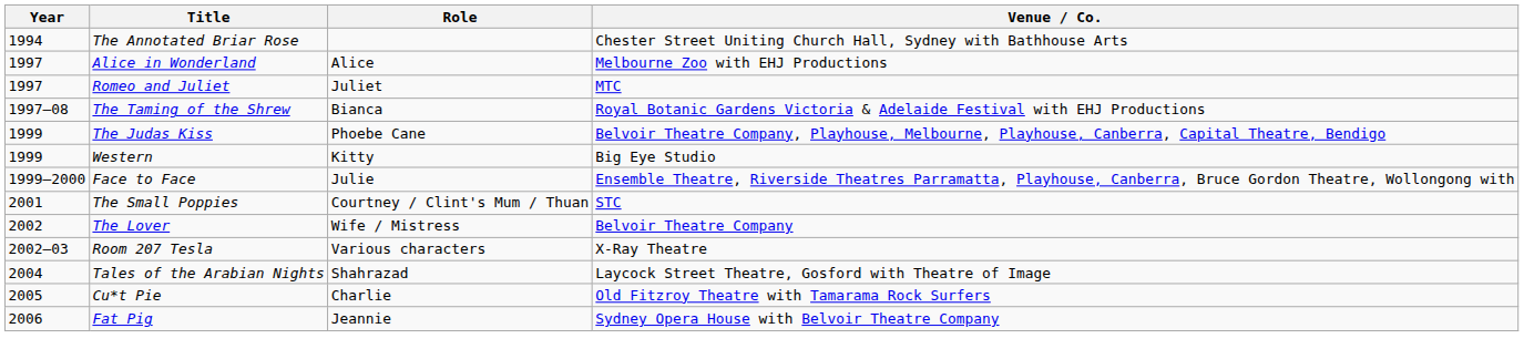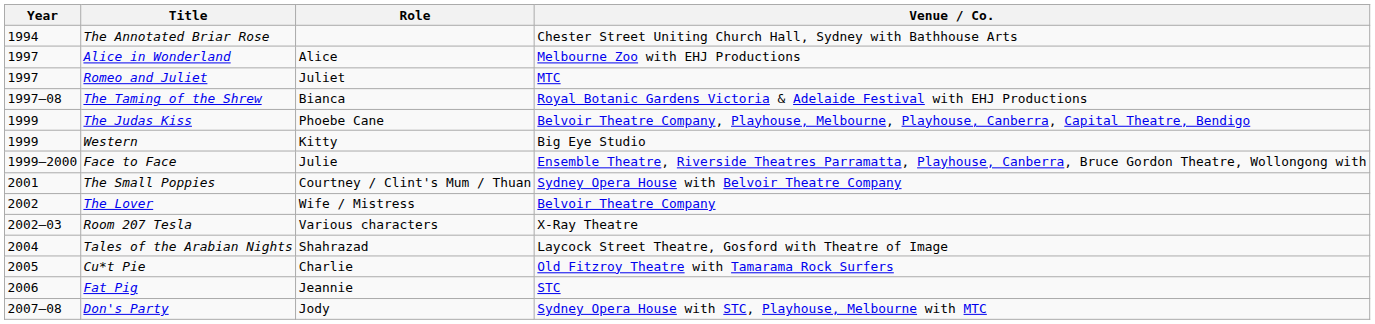 <table class="wikitable">
 <tr>
 <th>Year</th>
 <th>Title</th>
 <th>Role</th>
 <th>Venue / Co.</th>
 </tr>
 <tr>
 <td>1994</td>
 <td><em>The Annotated Briar Rose</em></td>
 <td></td>
 <td>Chester Street Uniting Church Hall, Sydney with Bathhouse Arts</td>
 </tr>
 <tr>
 <td>1997</td>
 <td><em><a href='#'>Alice in Wonderland</a></em></td>
 <td>Alice</td>
 <td><a href='#'>Melbourne Zoo</a> with EHJ Productions</td>
 </tr>
 <tr>
 <td>1997</td>
 <td><em><a href='#'>Romeo and Juliet</a></em></td>
 <td>Juliet</td>
 <td><a href='#'>MTC</a></td>
 </tr>
 <tr>
 <td>1997–08</td>
 <td><em><a href='#'>The Taming of the Shrew</a></em></td>
 <td>Bianca</td>
 <td><a href='#'>Royal Botanic Gardens Victoria</a> & <a href='#'>Adelaide Festival</a> with EHJ Productions</td>
 </tr>
 <tr>
 <td>1999</td>
 <td><em><a href='#'>The Judas Kiss</a></em></td>
 <td>Phoebe Cane</td>
 <td><a href='#'>Belvoir Theatre Company</a>, <a href='#'>Playhouse, Melbourne</a>, <a href='#'>Playhouse, Canberra</a>, <a href='#'>Capital Theatre, Bendigo</a></td>
 </tr>
 <tr>
 <td>1999</td>
 <td><em>Western</em></td>
 <td>Kitty</td>
 <td>Big Eye Studio</td>
 </tr>
 <tr>
 <td>1999–2000</td>
 <td><em>Face to Face</em></td>
 <td>Julie</td>
 <td><a href='#'>Ensemble Theatre</a>, <a href='#'>Riverside Theatres Parramatta</a>, <a href='#'>Playhouse, Canberra</a>, Bruce Gordon Theatre, Wollongong  with</td>
 </tr>
 <tr>
 <td>2001</td>
 <td><em>The Small Poppies</em></td>
 <td>Courtney / Clint's Mum / Thuan</td>
-<td><a href='#'>STC</a></td>
+<td><a href='#'>Sydney Opera House</a> with <a href='#'>Belvoir Theatre Company</a></td>
 </tr>
 <tr>
 <td>2002</td>
 <td><em><a href='#'>The Lover</a></em></td>
 <td>Wife / Mistress</td>
 <td><a href='#'>Belvoir Theatre Company</a></td>
 </tr>
 <tr>
 <td>2002–03</td>
 <td><em>Room 207 Tesla</em></td>
 <td>Various characters</td>
 <td>X-Ray Theatre</td>
 </tr>
 <tr>
 <td>2004</td>
 <td><em>Tales of the Arabian Nights</em></td>
 <td>Shahrazad</td>
 <td>Laycock Street Theatre, Gosford with Theatre of Image</td>
 </tr>
 <tr>
 <td>2005</td>
 <td><em>Cu*t Pie</em></td>
 <td>Charlie</td>
 <td><a href='#'>Old Fitzroy Theatre</a> with <a href='#'>Tamarama Rock Surfers</a></td>
 </tr>
 <tr>
 <td>2006</td>
 <td><em><a href='#'>Fat Pig</a></em></td>
 <td>Jeannie</td>
-<td><a href='#'>Sydney Opera House</a> with <a href='#'>Belvoir Theatre Company</a></td>
+<td><a href='#'>STC</a></td>
+</tr>
+<tr>
+<td>2007–08</td>
+<td><em><a href='#'>Don's Party</a></em></td>
+<td>Jody</td>
+<td><a href='#'>Sydney Opera House</a> with <a href='#'>STC</a>, <a href='#'>Playhouse, Melbourne</a> with <a href='#'>MTC</a></td>
 </tr>
 </table>
